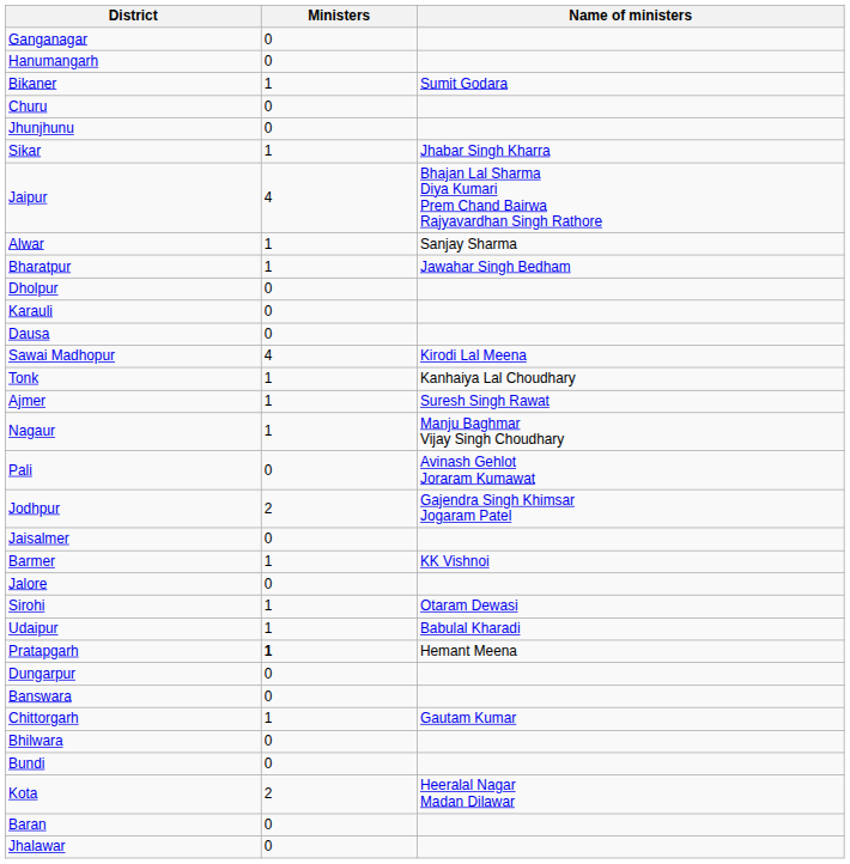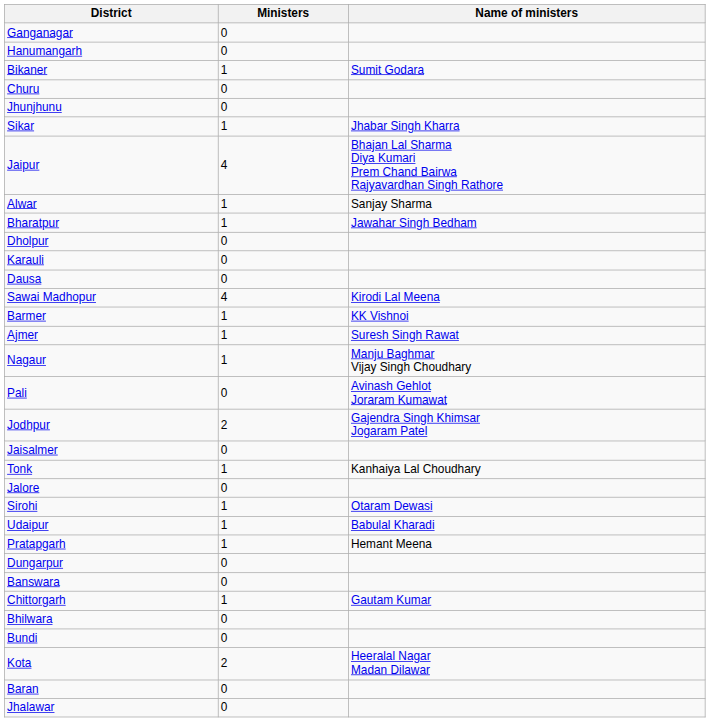 <table class="wikitable sortable" style="text-align:left" border="1" width="75%">
 <tr>
 <th>District</th>
 <th>Ministers</th>
 <th>Name of ministers</th>
 </tr>
 <tr>
 <td><a href='#'>Ganganagar</a></td>
 <td>0</td>
 <td></td>
 </tr>
 <tr>
 <td><a href='#'>Hanumangarh</a></td>
 <td>0</td>
 <td></td>
 </tr>
 <tr>
 <td><a href='#'>Bikaner</a></td>
 <td>1</td>
 <td><a href='#'>Sumit Godara</a></td>
 </tr>
 <tr>
 <td><a href='#'>Churu</a></td>
 <td>0</td>
 <td></td>
 </tr>
 <tr>
 <td><a href='#'>Jhunjhunu</a></td>
 <td>0</td>
 <td></td>
 </tr>
 <tr>
 <td><a href='#'>Sikar</a></td>
 <td>1</td>
 <td><a href='#'>Jhabar Singh Kharra</a></td>
 </tr>
 <tr>
 <td><a href='#'>Jaipur</a></td>
 <td>4</td>
 <td><a href='#'>Bhajan Lal Sharma</a><br><a href='#'>Diya Kumari</a><br><a href='#'>Prem Chand Bairwa</a><br><a href='#'>Rajyavardhan Singh Rathore</a></td>
 </tr>
 <tr>
 <td><a href='#'>Alwar</a></td>
 <td>1</td>
 <td>Sanjay Sharma</td>
 </tr>
 <tr>
 <td><a href='#'>Bharatpur</a></td>
 <td>1</td>
 <td><a href='#'>Jawahar Singh Bedham</a></td>
 </tr>
 <tr>
 <td><a href='#'>Dholpur</a></td>
 <td>0</td>
 <td></td>
 </tr>
 <tr>
 <td><a href='#'>Karauli</a></td>
 <td>0</td>
 <td></td>
 </tr>
 <tr>
 <td><a href='#'>Dausa</a></td>
 <td>0</td>
 <td></td>
 </tr>
 <tr>
 <td><a href='#'>Sawai Madhopur</a></td>
 <td>4</td>
 <td><a href='#'>Kirodi Lal Meena</a></td>
 </tr>
 <tr>
-<td><a href='#'>Tonk</a></td>
+<td><a href='#'>Barmer</a></td>
 <td>1</td>
-<td>Kanhaiya Lal Choudhary</td>
+<td><a href='#'>KK Vishnoi</a></td>
 </tr>
 <tr>
 <td><a href='#'>Ajmer</a></td>
 <td>1</td>
 <td><a href='#'>Suresh Singh Rawat</a></td>
 </tr>
 <tr>
 <td><a href='#'>Nagaur</a></td>
 <td>1</td>
 <td><a href='#'>Manju Baghmar</a><br>Vijay Singh Choudhary</td>
 </tr>
 <tr>
 <td><a href='#'>Pali</a></td>
 <td>0</td>
 <td><a href='#'>Avinash Gehlot</a><br><a href='#'>Joraram Kumawat</a></td>
 </tr>
 <tr>
 <td><a href='#'>Jodhpur</a></td>
 <td>2</td>
 <td><a href='#'>Gajendra Singh Khimsar</a><br><a href='#'>Jogaram Patel</a></td>
 </tr>
 <tr>
 <td><a href='#'>Jaisalmer</a></td>
 <td>0</td>
 <td></td>
 </tr>
 <tr>
-<td><a href='#'>Barmer</a></td>
+<td><a href='#'>Tonk</a></td>
 <td>1</td>
-<td><a href='#'>KK Vishnoi</a></td>
+<td>Kanhaiya Lal Choudhary</td>
 </tr>
 <tr>
 <td><a href='#'>Jalore</a></td>
 <td>0</td>
 <td></td>
 </tr>
 <tr>
 <td><a href='#'>Sirohi</a></td>
 <td>1</td>
 <td><a href='#'>Otaram Dewasi</a></td>
 </tr>
 <tr>
 <td><a href='#'>Udaipur</a></td>
 <td>1</td>
 <td><a href='#'>Babulal Kharadi</a></td>
 </tr>
 <tr>
 <td><a href='#'>Pratapgarh</a></td>
-<td><strong>1</strong></td>
+<td>1</td>
 <td>Hemant Meena</td>
 </tr>
 <tr>
 <td><a href='#'>Dungarpur</a></td>
 <td>0</td>
 <td></td>
 </tr>
 <tr>
 <td><a href='#'>Banswara</a></td>
 <td>0</td>
 <td></td>
 </tr>
 <tr>
 <td><a href='#'>Chittorgarh</a></td>
 <td>1</td>
 <td><a href='#'>Gautam Kumar</a></td>
 </tr>
 <tr>
 <td><a href='#'>Bhilwara</a></td>
 <td>0</td>
 <td></td>
 </tr>
 <tr>
 <td><a href='#'>Bundi</a></td>
 <td>0</td>
 <td></td>
 </tr>
 <tr>
 <td><a href='#'>Kota</a></td>
 <td>2</td>
 <td><a href='#'>Heeralal Nagar</a><br><a href='#'>Madan Dilawar</a></td>
 </tr>
 <tr>
 <td><a href='#'>Baran</a></td>
 <td>0</td>
 <td></td>
 </tr>
 <tr>
 <td><a href='#'>Jhalawar</a></td>
 <td>0</td>
 <td></td>
 </tr>
 </table>
